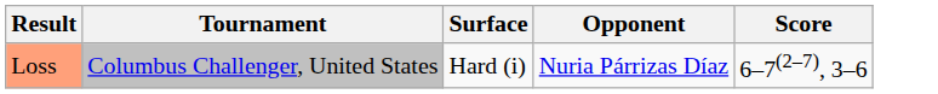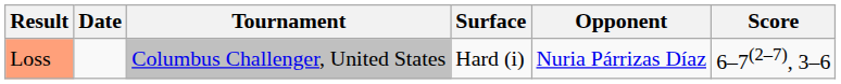 <table class="sortable wikitable">
 <tr>
 <th>Result</th>
+<th>Date</th>
 <th>Tournament</th>
 <th>Surface</th>
 <th>Opponent</th>
 <th class=unsortable>Score</th>
 </tr>
 <tr>
 <td bgcolor=FFA07A>Loss</td>
+<td><a href='#'></a></td>
 <td bgcolor=silver><a href='#'>Columbus Challenger</a>, United States</td>
 <td>Hard (i)</td>
 <td> <a href='#'>Nuria Párrizas Díaz</a></td>
 <td>6–7<sup>(2–7)</sup>, 3–6</td>
 </tr>
 </table>
